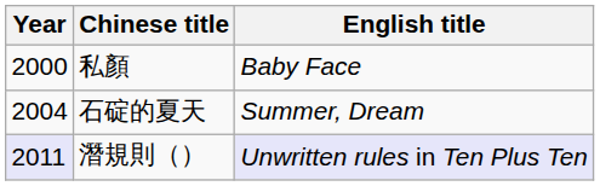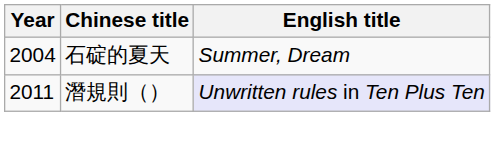 <table class="wikitable">
 <tr>
 <th>Year</th>
 <th>Chinese title</th>
 <th>English title</th>
 </tr>
 <tr>
-<td>2000</td>
-<td>私顏</td>
-<td><em>Baby Face</em></td>
-</tr>
-<tr>
 <td>2004</td>
 <td>石碇的夏天</td>
 <td><em>Summer, Dream</em></td>
 </tr>
 <tr>
-<td style="background: lavender;">2011</td>
+<td>2011</td>
 <td>潛規則（）</td>
 <td style="background: lavender;"><em>Unwritten rules</em> in <em>Ten Plus Ten</em></td>
 </tr>
 </table>
